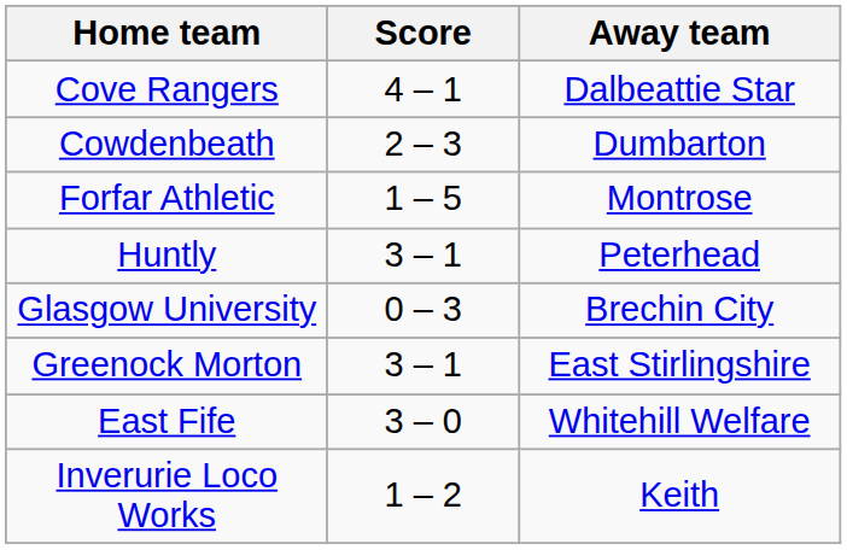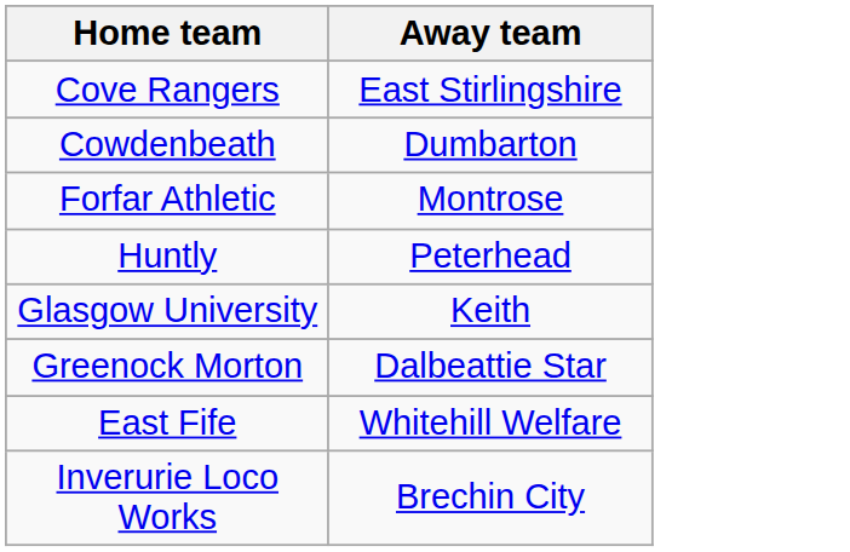 <table class="wikitable" style="text-align: center">
 <tr>
 <th width=140>Home team</th>
-<th width=80>Score</th>
 <th width=140>Away team</th>
 </tr>
 <tr>
 <td><a href='#'>Cove Rangers</a></td>
-<td>4 – 1</td>
-<td><a href='#'>Dalbeattie Star</a></td>
+<td><a href='#'>East Stirlingshire</a></td>
 </tr>
 <tr>
 <td><a href='#'>Cowdenbeath</a></td>
-<td>2 – 3</td>
 <td><a href='#'>Dumbarton</a></td>
 </tr>
 <tr>
 <td><a href='#'>Forfar Athletic</a></td>
-<td>1 – 5</td>
 <td><a href='#'>Montrose</a></td>
 </tr>
 <tr>
 <td><a href='#'>Huntly</a></td>
-<td>3 – 1</td>
 <td><a href='#'>Peterhead</a></td>
 </tr>
 <tr>
 <td><a href='#'>Glasgow University</a></td>
-<td>0 – 3</td>
-<td><a href='#'>Brechin City</a></td>
+<td><a href='#'>Keith</a></td>
 </tr>
 <tr>
 <td><a href='#'>Greenock Morton</a></td>
-<td>3 – 1</td>
-<td><a href='#'>East Stirlingshire</a></td>
+<td><a href='#'>Dalbeattie Star</a></td>
 </tr>
 <tr>
 <td><a href='#'>East Fife</a></td>
-<td>3 – 0</td>
 <td><a href='#'>Whitehill Welfare</a></td>
 </tr>
 <tr>
 <td><a href='#'>Inverurie Loco Works</a></td>
-<td>1 – 2</td>
-<td><a href='#'>Keith</a></td>
+<td><a href='#'>Brechin City</a></td>
 </tr>
 </table>
